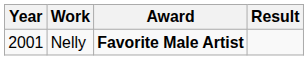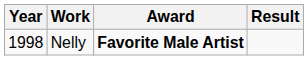 <table class="wikitable">
 <tr>
 <th>Year</th>
 <th>Work</th>
 <th>Award</th>
 <th>Result</th>
 </tr>
 <tr>
-<td>2001</td>
+<td>1998</td>
 <td>Nelly</td>
 <td><strong>Favorite Male Artist</strong></td>
 <td></td>
 </tr>
 </table>
